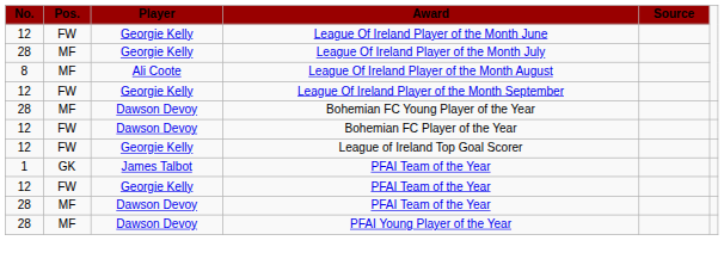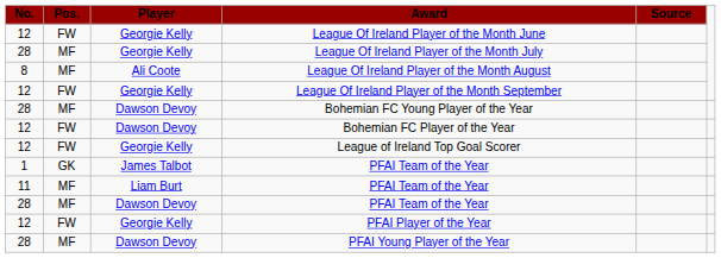 <table class="wikitable" style="text-align:center;width:75%;">
 <tr>
 <th style=background:#990000;color:#000000>No.</th>
 <th style=background:#990000;color:#000000>Pos.</th>
 <th style=background:#990000;color:#000000>Player</th>
 <th style=background:#990000;color:#000000>Award</th>
 <th style=background:#990000;color:#000000>Source</th>
 </tr>
 <tr>
 <td>12</td>
 <td>FW</td>
 <td><a href='#'>Georgie Kelly</a></td>
 <td><a href='#'>League Of Ireland Player of the Month June</a></td>
 <td></td>
 </tr>
 <tr>
 <td>28</td>
 <td>MF</td>
 <td><a href='#'>Georgie Kelly</a></td>
 <td><a href='#'>League Of Ireland Player of the Month July</a></td>
 <td></td>
 </tr>
 <tr>
 <td>8</td>
 <td>MF</td>
 <td><a href='#'>Ali Coote</a></td>
 <td><a href='#'>League Of Ireland Player of the Month August</a></td>
 <td></td>
 </tr>
 <tr>
 <td>12</td>
 <td>FW</td>
 <td><a href='#'>Georgie Kelly</a></td>
 <td><a href='#'>League Of Ireland Player of the Month September</a></td>
 <td></td>
 </tr>
 <tr>
 <td>28</td>
 <td>MF</td>
 <td><a href='#'>Dawson Devoy</a></td>
 <td>Bohemian FC Young Player of the Year</td>
 <td></td>
 <td></td>
 </tr>
 <tr>
 <td>12</td>
 <td>FW</td>
 <td><a href='#'>Dawson Devoy</a></td>
 <td>Bohemian FC Player of the Year</td>
 <td></td>
 <td></td>
 </tr>
 <tr>
 <td>12</td>
 <td>FW</td>
 <td><a href='#'>Georgie Kelly</a></td>
 <td>League of Ireland Top Goal Scorer</td>
 <td></td>
 <td></td>
 </tr>
 <tr>
 <td>1</td>
 <td>GK</td>
 <td><a href='#'>James Talbot</a></td>
 <td><a href='#'>PFAI Team of the Year</a></td>
 <td></td>
 <td></td>
 </tr>
 <tr>
-<td>12</td>
-<td>FW</td>
-<td><a href='#'>Georgie Kelly</a></td>
+<td>11</td>
+<td>MF</td>
+<td><a href='#'>Liam Burt</a></td>
 <td><a href='#'>PFAI Team of the Year</a></td>
 <td></td>
 <td></td>
 </tr>
 <tr>
 <td>28</td>
 <td>MF</td>
 <td><a href='#'>Dawson Devoy</a></td>
 <td><a href='#'>PFAI Team of the Year</a></td>
 <td></td>
 <td></td>
 </tr>
 <tr>
+<td>12</td>
+<td>FW</td>
+<td><a href='#'>Georgie Kelly</a></td>
+<td><a href='#'>PFAI Player of the Year</a></td>
+<td></td>
+<td></td>
+</tr>
+<tr>
 <td>28</td>
 <td>MF</td>
 <td><a href='#'>Dawson Devoy</a></td>
 <td><a href='#'>PFAI Young Player of the Year</a></td>
 <td></td>
 <td></td>
 </tr>
 </table>
